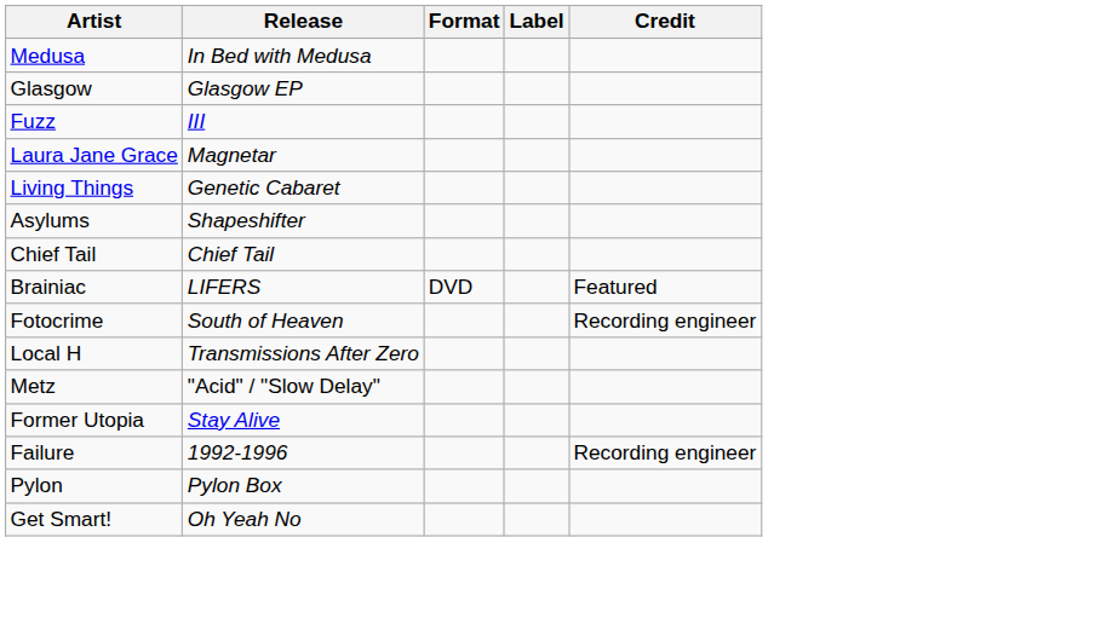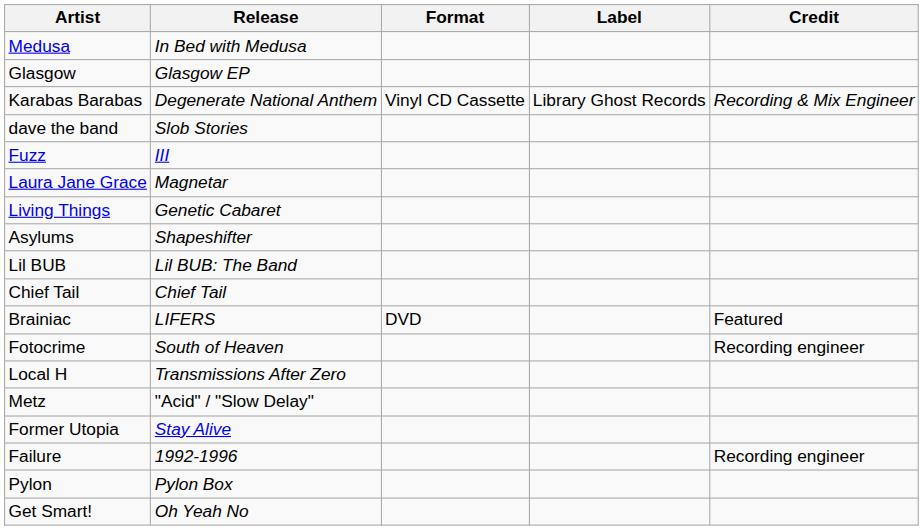 <table class="wikitable sortable">
 <tr>
 <th>Artist</th>
 <th>Release</th>
 <th>Format</th>
 <th>Label</th>
 <th>Credit</th>
 </tr>
 <tr>
 <td><a href='#'>Medusa</a></td>
 <td><em>In Bed with Medusa</em></td>
 <td></td>
 <td></td>
 <td></td>
 </tr>
 <tr>
 <td>Glasgow</td>
 <td><em>Glasgow EP</em></td>
+<td></td>
+<td></td>
+<td></td>
+</tr>
+<tr>
+<td>Karabas Barabas</td>
+<td><em>Degenerate National Anthem</em></td>
+<td>Vinyl CD Cassette</td>
+<td>Library Ghost Records</td>
+<td><em>Recording & Mix Engineer</em></td>
+</tr>
+<tr>
+<td>dave the band</td>
+<td><em>Slob Stories</em></td>
 <td></td>
 <td></td>
 <td></td>
 </tr>
 <tr>
 <td><a href='#'>Fuzz</a></td>
 <td><a href='#'><em>III</em></a></td>
 <td></td>
 <td></td>
 <td></td>
 </tr>
 <tr>
 <td><a href='#'>Laura Jane Grace</a></td>
 <td><em>Magnetar</em></td>
 <td></td>
 <td></td>
 <td></td>
 </tr>
 <tr>
 <td><a href='#'>Living Things</a></td>
 <td><em>Genetic Cabaret</em></td>
 <td></td>
 <td></td>
 <td></td>
 </tr>
 <tr>
 <td>Asylums</td>
 <td><em>Shapeshifter</em></td>
+<td></td>
+<td></td>
+<td></td>
+</tr>
+<tr>
+<td>Lil BUB</td>
+<td><em>Lil BUB: The Band</em></td>
 <td></td>
 <td></td>
 <td></td>
 </tr>
 <tr>
 <td>Chief Tail</td>
 <td><em>Chief Tail</em></td>
 <td></td>
 <td></td>
 <td></td>
 </tr>
 <tr>
 <td>Brainiac</td>
 <td><em>LIFERS</em></td>
 <td>DVD</td>
 <td></td>
 <td>Featured</td>
 </tr>
 <tr>
 <td>Fotocrime</td>
 <td><em>South of Heaven</em></td>
 <td></td>
 <td></td>
 <td>Recording engineer</td>
 </tr>
 <tr>
 <td>Local H</td>
 <td><em>Transmissions After Zero</em></td>
 <td></td>
 <td></td>
 <td></td>
 </tr>
 <tr>
 <td>Metz</td>
 <td>"Acid" / "Slow Delay"</td>
 <td></td>
 <td></td>
 <td></td>
 </tr>
 <tr>
 <td>Former Utopia</td>
 <td><a href='#'><em>Stay Alive</em></a></td>
 <td></td>
 <td></td>
 <td></td>
 </tr>
 <tr>
 <td>Failure</td>
 <td><em>1992-1996</em></td>
 <td></td>
 <td></td>
 <td>Recording engineer</td>
 </tr>
 <tr>
 <td>Pylon</td>
 <td><em>Pylon Box</em></td>
 <td></td>
 <td></td>
 <td></td>
 </tr>
 <tr>
 <td>Get Smart!</td>
 <td><em>Oh Yeah No</em></td>
 <td></td>
 <td></td>
 <td></td>
 </tr>
 </table>
